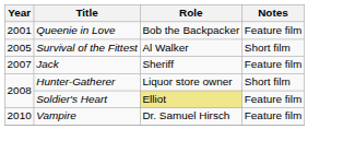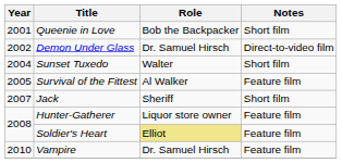 <table class="wikitable">
 <tr>
 <th>Year</th>
 <th>Title</th>
 <th>Role</th>
 <th>Notes</th>
 </tr>
 <tr>
 <td>2001</td>
 <td><em>Queenie in Love</em></td>
 <td>Bob the Backpacker</td>
-<td>Feature film</td>
+<td>Short film</td>
+</tr>
+<tr>
+<td>2002</td>
+<td><em><a href='#'>Demon Under Glass</a></em></td>
+<td>Dr. Samuel Hirsch</td>
+<td>Direct-to-video film</td>
+</tr>
+<tr>
+<td>2004</td>
+<td><em>Sunset Tuxedo</em></td>
+<td>Walter</td>
+<td>Short film</td>
 </tr>
 <tr>
 <td>2005</td>
 <td><em>Survival of the Fittest</em></td>
 <td>Al Walker</td>
-<td>Short film</td>
+<td>Feature film</td>
 </tr>
 <tr>
 <td>2007</td>
 <td><em>Jack</em></td>
 <td>Sheriff</td>
-<td>Feature film</td>
+<td>Short film</td>
 </tr>
 <tr>
 <td rowspan=2>2008</td>
 <td><em>Hunter-Gatherer</em></td>
 <td>Liquor store owner</td>
-<td>Short film</td>
+<td>Feature film</td>
 </tr>
 <tr>
 <td><em>Soldier's Heart</em></td>
 <td style="background: khaki;">Elliot</td>
 <td>Feature film</td>
 </tr>
 <tr>
 <td>2010</td>
 <td><em>Vampire</em></td>
 <td>Dr. Samuel Hirsch</td>
 <td>Feature film</td>
 </tr>
 <tr>
 </tr>
 </table>
